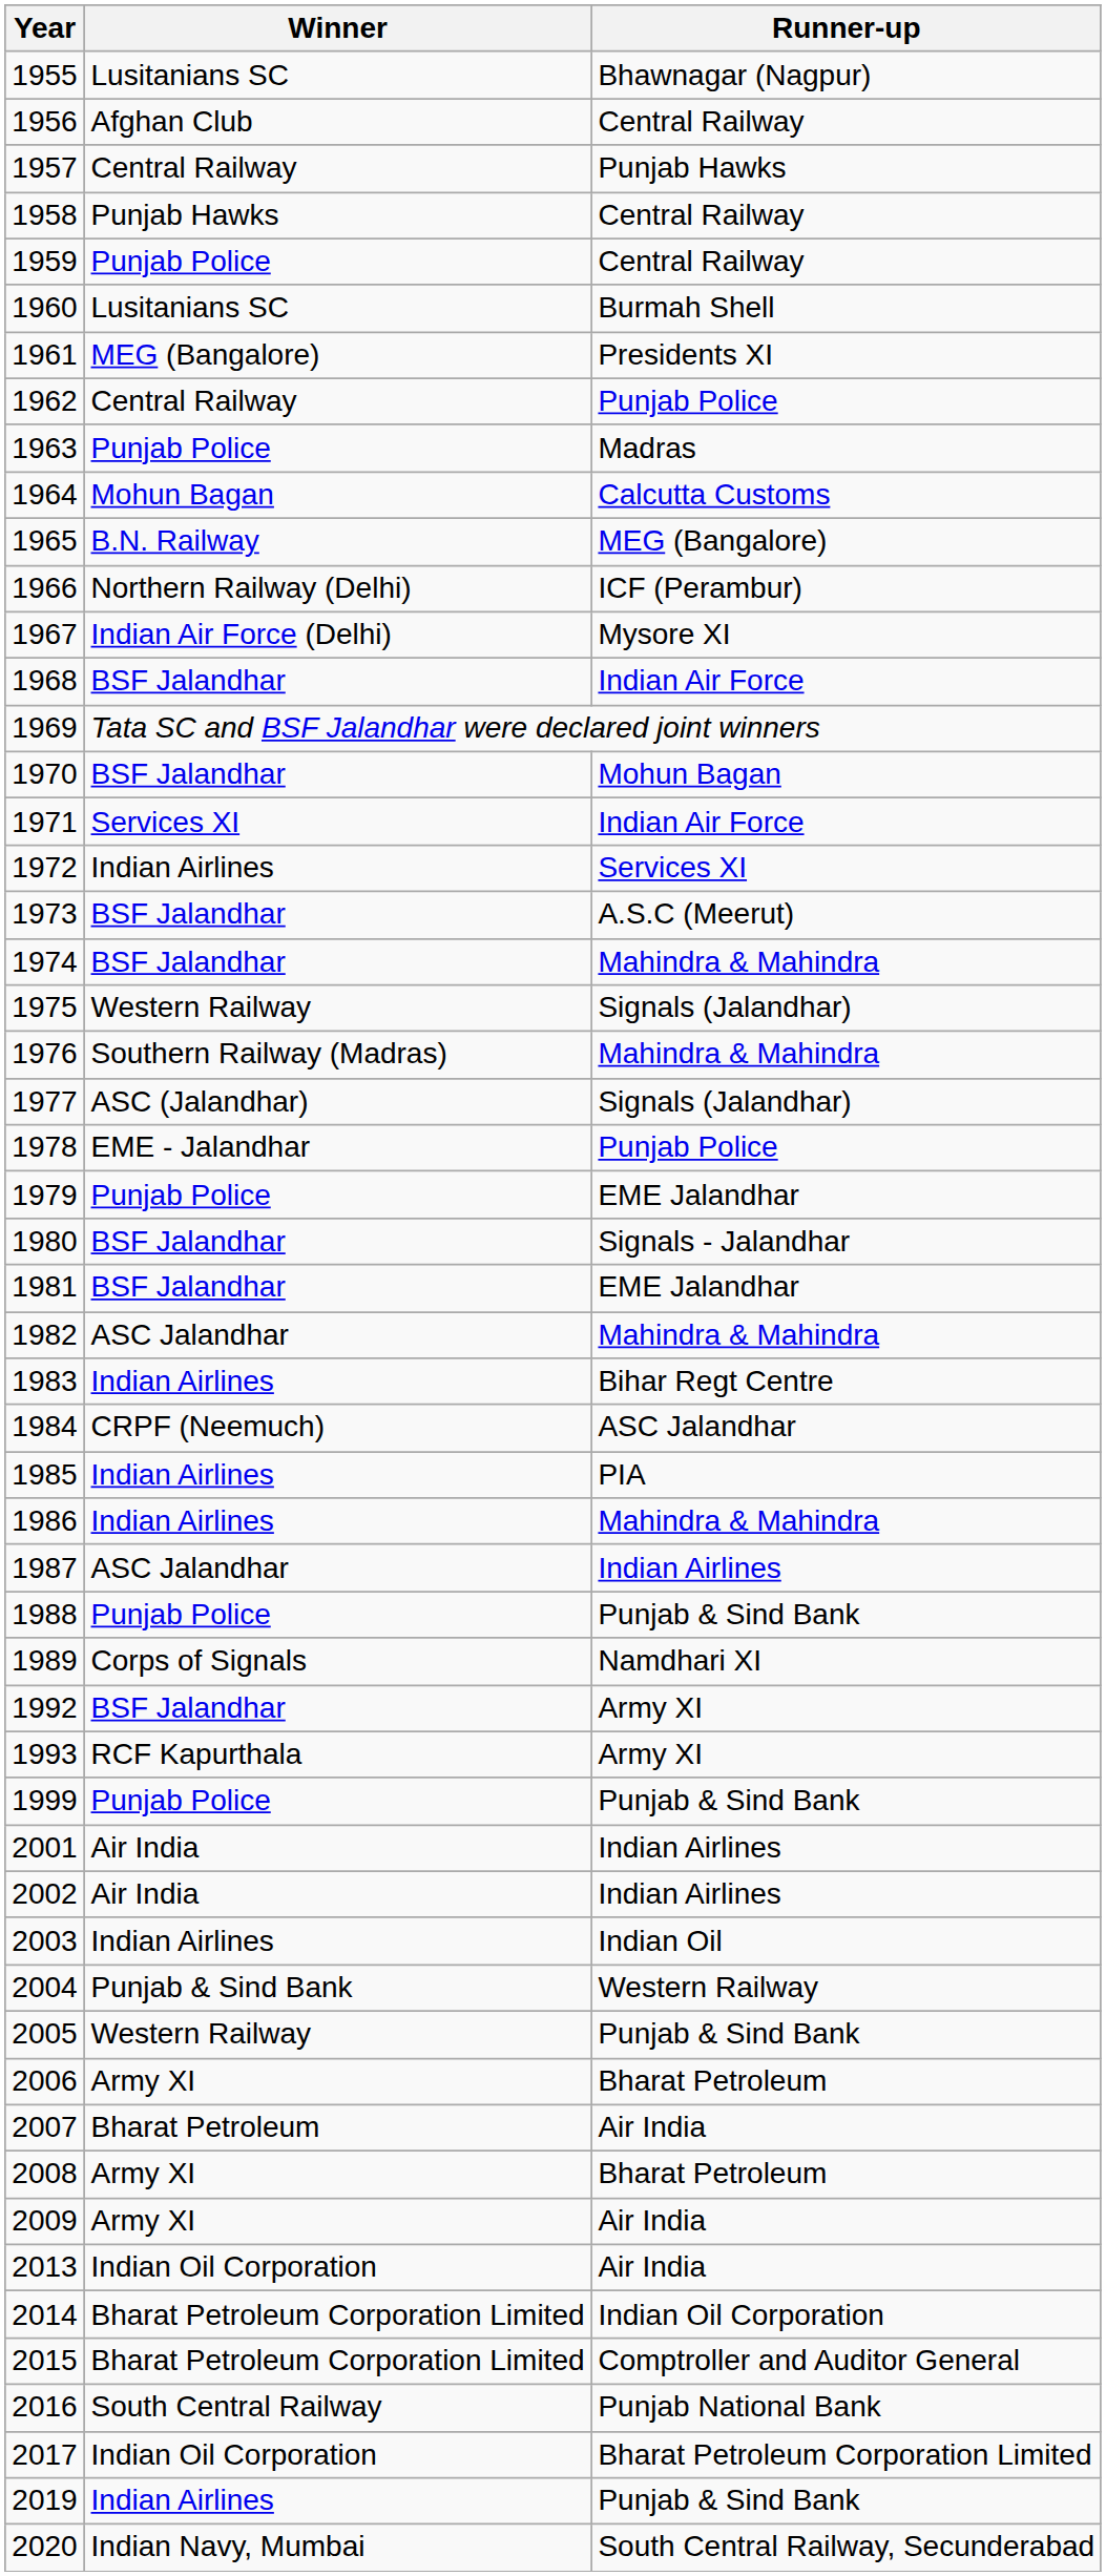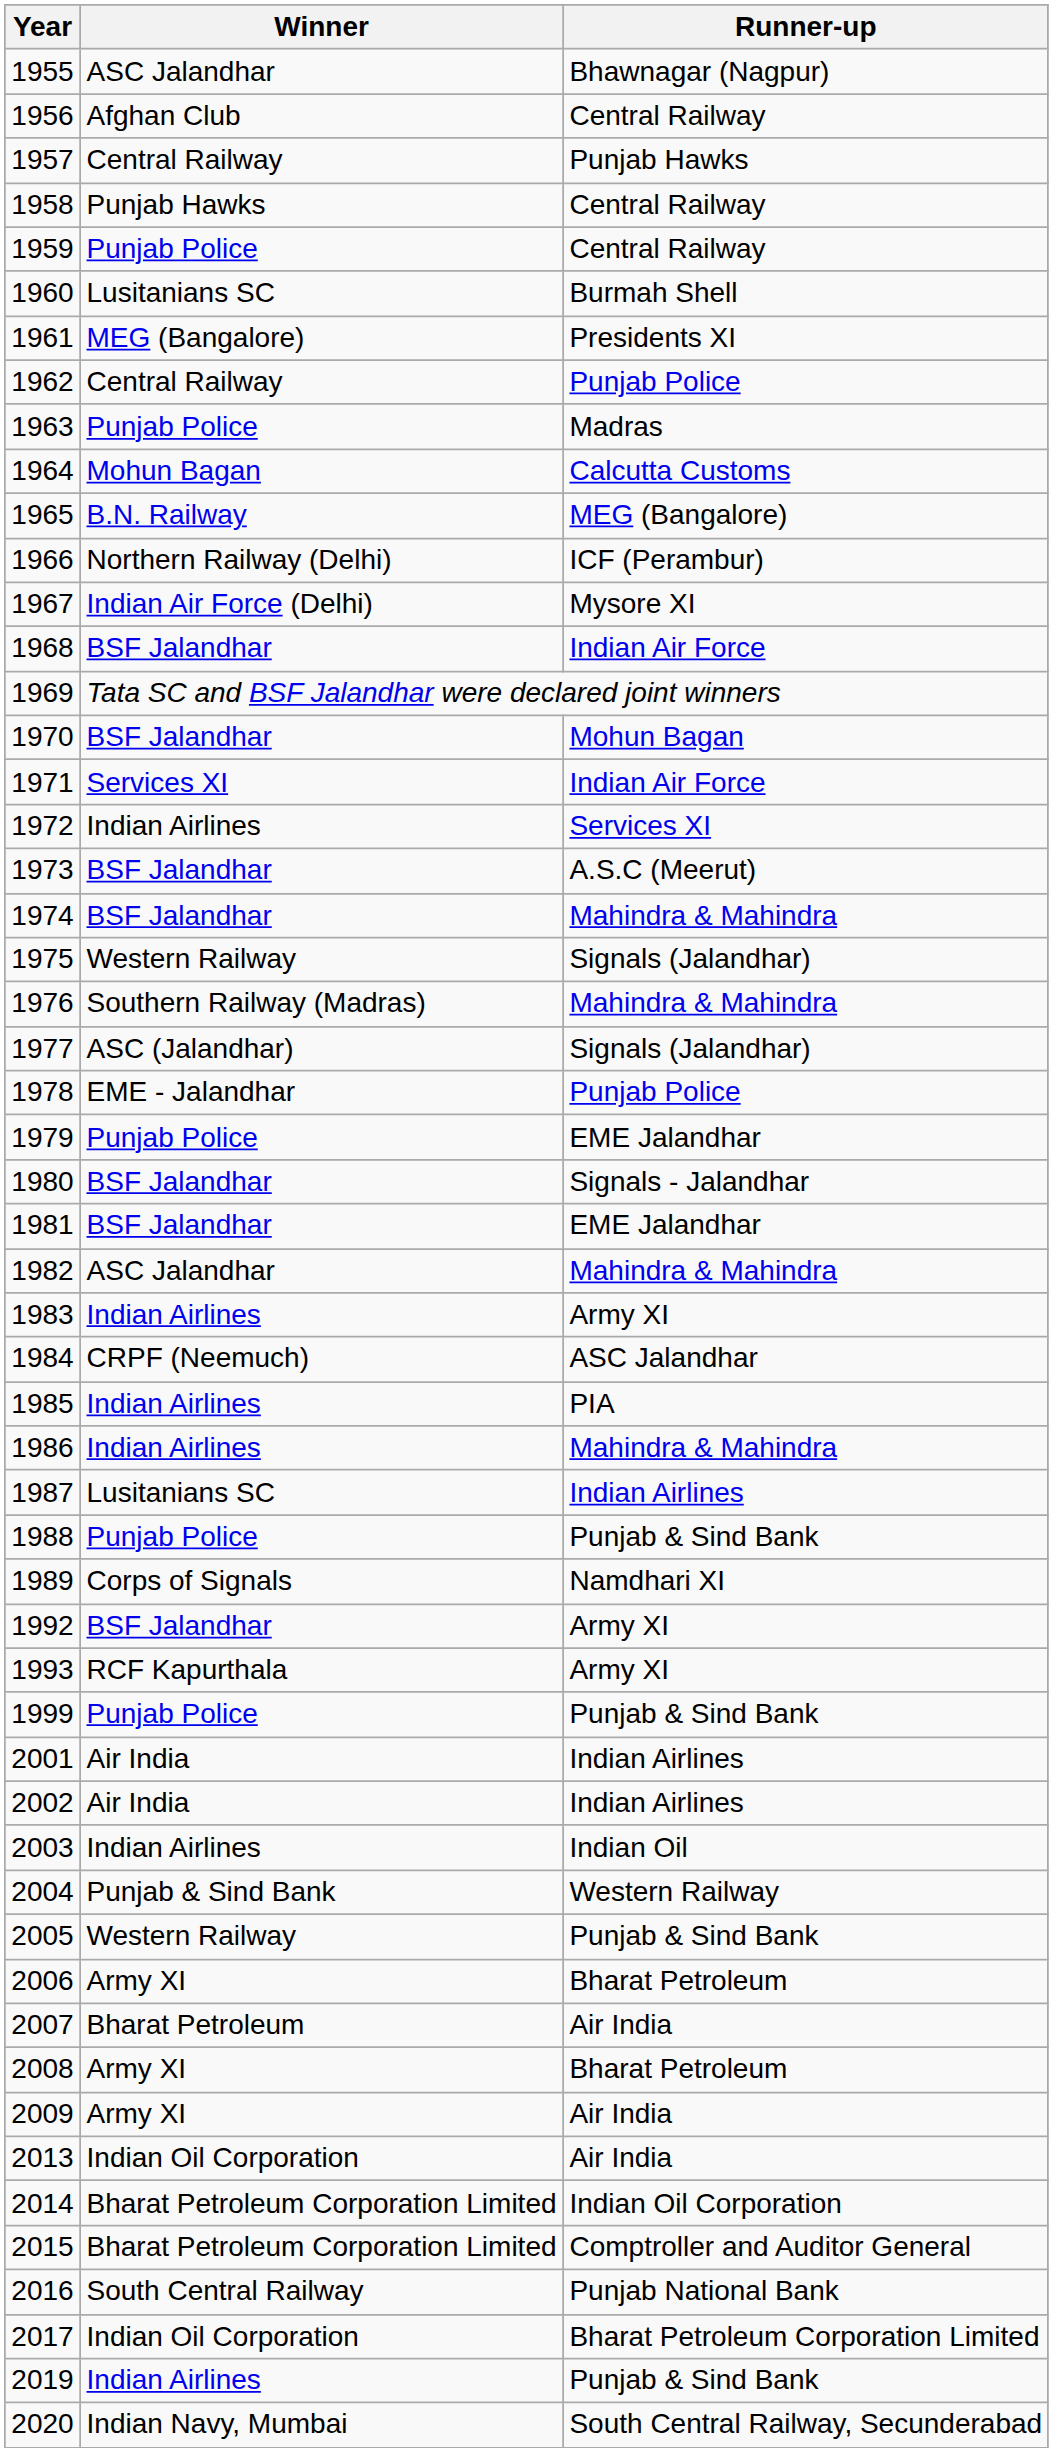 <table class="wikitable">
 <tr>
 <th>Year</th>
 <th>Winner</th>
 <th>Runner-up</th>
 </tr>
 <tr>
 <td>1955</td>
-<td>Lusitanians SC</td>
+<td>ASC Jalandhar</td>
 <td>Bhawnagar (Nagpur)</td>
 </tr>
 <tr>
 <td>1956</td>
 <td> Afghan Club</td>
 <td>Central Railway</td>
 </tr>
 <tr>
 <td>1957</td>
 <td>Central Railway</td>
 <td>Punjab Hawks</td>
 </tr>
 <tr>
 <td>1958</td>
 <td>Punjab Hawks</td>
 <td>Central Railway</td>
 </tr>
 <tr>
 <td>1959</td>
 <td><a href='#'>Punjab Police</a></td>
 <td>Central Railway</td>
 </tr>
 <tr>
 <td>1960</td>
 <td>Lusitanians SC</td>
 <td>Burmah Shell</td>
 </tr>
 <tr>
 <td>1961</td>
 <td><a href='#'>MEG</a> (Bangalore)</td>
 <td>Presidents XI</td>
 </tr>
 <tr>
 <td>1962</td>
 <td>Central Railway</td>
 <td><a href='#'>Punjab Police</a></td>
 </tr>
 <tr>
 <td>1963</td>
 <td><a href='#'>Punjab Police</a></td>
 <td>Madras</td>
 </tr>
 <tr>
 <td>1964</td>
 <td><a href='#'>Mohun Bagan</a></td>
 <td><a href='#'>Calcutta Customs</a></td>
 </tr>
 <tr>
 <td>1965</td>
 <td><a href='#'>B.N. Railway</a></td>
 <td><a href='#'>MEG</a> (Bangalore)</td>
 </tr>
 <tr>
 <td>1966</td>
 <td>Northern Railway (Delhi)</td>
 <td>ICF (Perambur)</td>
 </tr>
 <tr>
 <td>1967</td>
 <td><a href='#'>Indian Air Force</a> (Delhi)</td>
 <td>Mysore XI</td>
 </tr>
 <tr>
 <td>1968</td>
 <td><a href='#'>BSF Jalandhar</a></td>
 <td><a href='#'>Indian Air Force</a></td>
 </tr>
 <tr>
 <td>1969</td>
 <td colspan=2><em>Tata SC and <a href='#'>BSF Jalandhar</a> were declared joint winners</em></td>
 </tr>
 <tr>
 <td>1970</td>
 <td><a href='#'>BSF Jalandhar</a></td>
 <td><a href='#'>Mohun Bagan</a></td>
 </tr>
 <tr>
 <td>1971</td>
 <td><a href='#'>Services XI</a></td>
 <td><a href='#'>Indian Air Force</a></td>
 </tr>
 <tr>
 <td>1972</td>
 <td>Indian Airlines</td>
 <td><a href='#'>Services XI</a></td>
 </tr>
 <tr>
 <td>1973</td>
 <td><a href='#'>BSF Jalandhar</a></td>
 <td>A.S.C (Meerut)</td>
 </tr>
 <tr>
 <td>1974</td>
 <td><a href='#'>BSF Jalandhar</a></td>
 <td><a href='#'>Mahindra & Mahindra</a></td>
 </tr>
 <tr>
 <td>1975</td>
 <td>Western Railway</td>
 <td>Signals (Jalandhar)</td>
 </tr>
 <tr>
 <td>1976</td>
 <td>Southern Railway (Madras)</td>
 <td><a href='#'>Mahindra & Mahindra</a></td>
 </tr>
 <tr>
 <td>1977</td>
 <td>ASC (Jalandhar)</td>
 <td>Signals (Jalandhar)</td>
 </tr>
 <tr>
 <td>1978</td>
 <td>EME - Jalandhar</td>
 <td><a href='#'>Punjab Police</a></td>
 </tr>
 <tr>
 <td>1979</td>
 <td><a href='#'>Punjab Police</a></td>
 <td>EME Jalandhar</td>
 </tr>
 <tr>
 <td>1980</td>
 <td><a href='#'>BSF Jalandhar</a></td>
 <td>Signals - Jalandhar</td>
 </tr>
 <tr>
 <td>1981</td>
 <td><a href='#'>BSF Jalandhar</a></td>
 <td>EME Jalandhar</td>
 </tr>
 <tr>
 <td>1982</td>
 <td>ASC Jalandhar</td>
 <td><a href='#'>Mahindra & Mahindra</a></td>
 </tr>
 <tr>
 <td>1983</td>
 <td><a href='#'>Indian Airlines</a></td>
-<td>Bihar Regt Centre</td>
+<td>Army XI</td>
 </tr>
 <tr>
 <td>1984</td>
 <td>CRPF (Neemuch)</td>
 <td>ASC Jalandhar</td>
 </tr>
 <tr>
 <td>1985</td>
 <td><a href='#'>Indian Airlines</a></td>
 <td> PIA</td>
 </tr>
 <tr>
 <td>1986</td>
 <td><a href='#'>Indian Airlines</a></td>
 <td><a href='#'>Mahindra & Mahindra</a></td>
 </tr>
 <tr>
 <td>1987</td>
-<td>ASC Jalandhar</td>
+<td>Lusitanians SC</td>
 <td><a href='#'>Indian Airlines</a></td>
 </tr>
 <tr>
 <td>1988</td>
 <td><a href='#'>Punjab Police</a></td>
 <td>Punjab & Sind Bank</td>
 </tr>
 <tr>
 <td>1989</td>
 <td>Corps of Signals</td>
 <td>Namdhari XI</td>
 </tr>
 <tr>
 <td>1992</td>
 <td><a href='#'>BSF Jalandhar</a></td>
 <td>Army XI</td>
 </tr>
 <tr>
 <td>1993</td>
 <td>RCF Kapurthala</td>
 <td>Army XI</td>
 </tr>
 <tr>
 <td>1999</td>
 <td><a href='#'>Punjab Police</a></td>
 <td>Punjab & Sind Bank</td>
 </tr>
 <tr>
 <td>2001</td>
 <td>Air India</td>
 <td>Indian Airlines</td>
 </tr>
 <tr>
 <td>2002</td>
 <td>Air India</td>
 <td>Indian Airlines</td>
 </tr>
 <tr>
 <td>2003</td>
 <td>Indian Airlines</td>
 <td>Indian Oil</td>
 </tr>
 <tr>
 <td>2004</td>
 <td>Punjab & Sind Bank</td>
 <td>Western Railway</td>
 </tr>
 <tr>
 <td>2005</td>
 <td>Western Railway</td>
 <td>Punjab & Sind Bank</td>
 </tr>
 <tr>
 <td>2006</td>
 <td>Army XI</td>
 <td>Bharat Petroleum</td>
 </tr>
 <tr>
 <td>2007</td>
 <td>Bharat Petroleum</td>
 <td>Air India</td>
 </tr>
 <tr>
 <td>2008</td>
 <td>Army XI</td>
 <td>Bharat Petroleum</td>
 </tr>
 <tr>
 <td>2009</td>
 <td>Army XI</td>
 <td>Air India</td>
 </tr>
 <tr>
 <td>2013</td>
 <td>Indian Oil Corporation</td>
 <td>Air India</td>
 </tr>
 <tr>
 <td>2014</td>
 <td>Bharat Petroleum Corporation Limited</td>
 <td>Indian Oil Corporation</td>
 </tr>
 <tr>
 <td>2015</td>
 <td>Bharat Petroleum Corporation Limited</td>
 <td>Comptroller and Auditor General</td>
 </tr>
 <tr>
 <td>2016</td>
 <td>South Central Railway</td>
 <td>Punjab National Bank</td>
 </tr>
 <tr>
 <td>2017</td>
 <td>Indian Oil Corporation</td>
 <td>Bharat Petroleum Corporation Limited</td>
 </tr>
 <tr>
 <td>2019</td>
 <td><a href='#'>Indian Airlines</a></td>
 <td>Punjab & Sind Bank</td>
 </tr>
 <tr>
 <td>2020</td>
 <td>Indian Navy, Mumbai</td>
 <td>South Central Railway, Secunderabad</td>
 </tr>
 </table>
